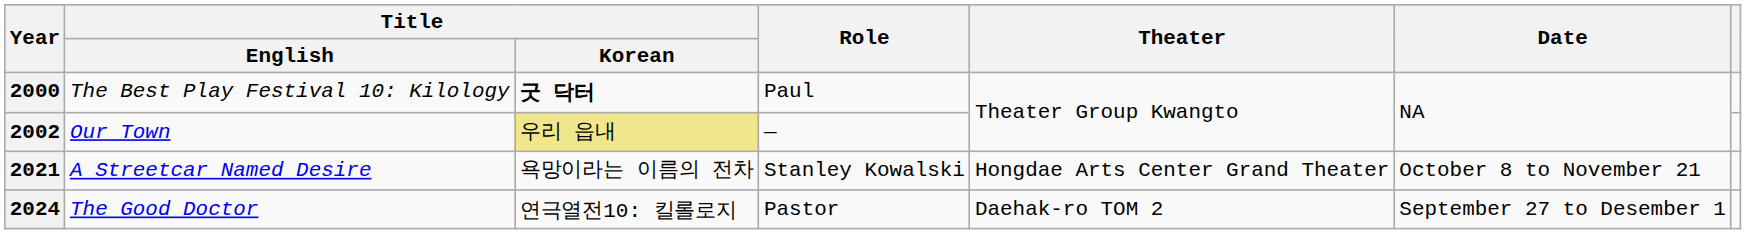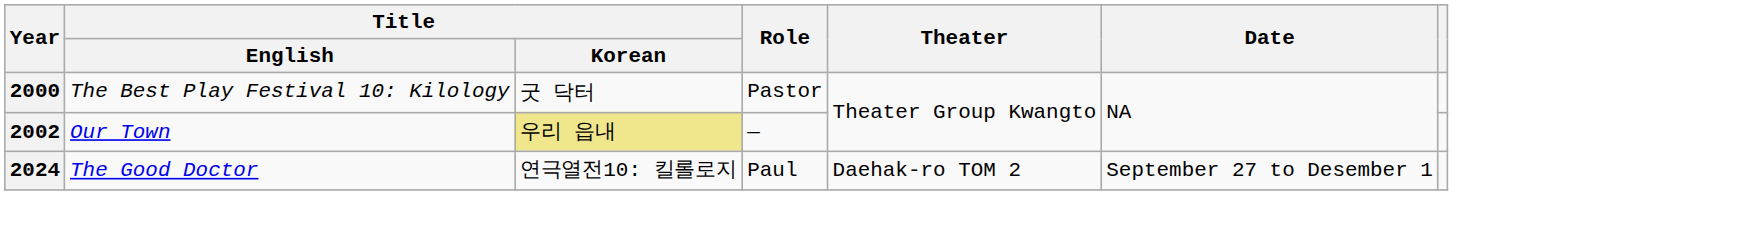 <table class="wikitable plainrowheaders">
 <tr>
 <th rowspan="2">Year</th>
 <th colspan="2">Title</th>
 <th rowspan="2">Role</th>
 <th rowspan="2">Theater</th>
 <th rowspan="2">Date</th>
 <th rowspan="2"></th>
 </tr>
 <tr>
 <th>English</th>
 <th>Korean</th>
 </tr>
 <tr>
 <th scope="row">2000</th>
 <td><em>The Best Play Festival 10: Kilology</em></td>
-<td><strong>굿 닥터</strong></td>
-<td>Paul</td>
+<td>굿 닥터</td>
+<td>Pastor</td>
 <td rowspan="2">Theater Group Kwangto</td>
 <td rowspan="2">NA</td>
 <td style="text-align:center"></td>
 </tr>
 <tr>
 <th scope="row">2002</th>
 <td><em><a href='#'>Our Town</a></em></td>
 <td style="background: khaki;">우리 읍내</td>
 <td>—</td>
 <td style="text-align:center"></td>
 </tr>
 <tr>
-<th scope="row">2021</th>
-<td><em><a href='#'>A Streetcar Named Desire</a></em></td>
-<td>욕망이라는 이름의 전차</td>
-<td>Stanley Kowalski</td>
-<td>Hongdae Arts Center Grand Theater</td>
-<td>October 8 to November 21</td>
-<td style="text-align:center"></td>
-</tr>
-<tr>
 <th scope="row">2024</th>
 <td><em><a href='#'>The Good Doctor</a></em></td>
 <td>연극열전10: 킬롤로지</td>
-<td>Pastor</td>
+<td>Paul</td>
 <td>Daehak-ro TOM 2</td>
 <td>September 27 to Desember 1</td>
 <td></td>
 </tr>
 </table>
